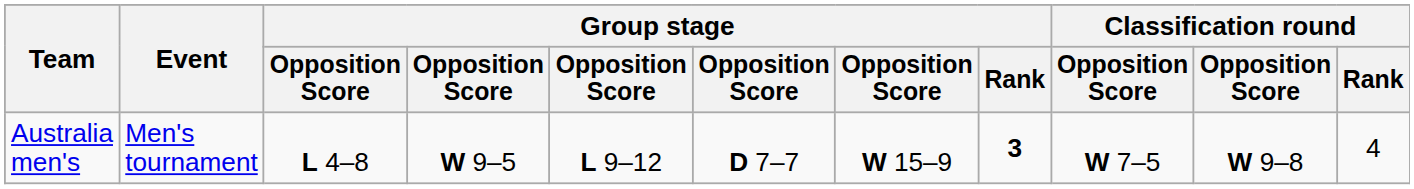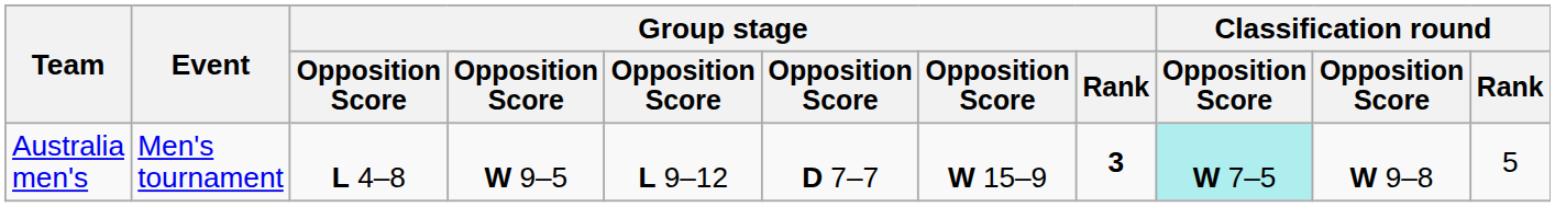 <table class="wikitable" style="font-size:90%">
 <tr>
 <th rowspan=2>Team</th>
 <th rowspan=2>Event</th>
 <th colspan=6>Group stage</th>
 <th colspan=3>Classification round</th>
 </tr>
 <tr style="font-size:95%">
 <th>Opposition<br>Score</th>
 <th>Opposition<br>Score</th>
 <th>Opposition<br>Score</th>
 <th>Opposition<br>Score</th>
 <th>Opposition<br>Score</th>
 <th>Rank</th>
 <th>Opposition<br>Score</th>
 <th>Opposition<br>Score</th>
 <th>Rank</th>
 </tr>
 <tr align=center>
 <td align=left><a href='#'>Australia men's</a></td>
 <td align=left><a href='#'>Men's tournament</a></td>
 <td><br><strong>L</strong> 4–8</td>
 <td><br><strong>W</strong> 9–5</td>
 <td><br><strong>L</strong> 9–12</td>
 <td><br><strong>D</strong> 7–7</td>
 <td><br><strong>W</strong> 15–9</td>
 <td><strong>3</strong></td>
-<td><br><strong>W</strong> 7–5</td>
+<td style="background: paleturquoise;"><br><strong>W</strong> 7–5</td>
 <td><br><strong>W</strong> 9–8</td>
-<td>4</td>
+<td>5</td>
 </tr>
 </table>
